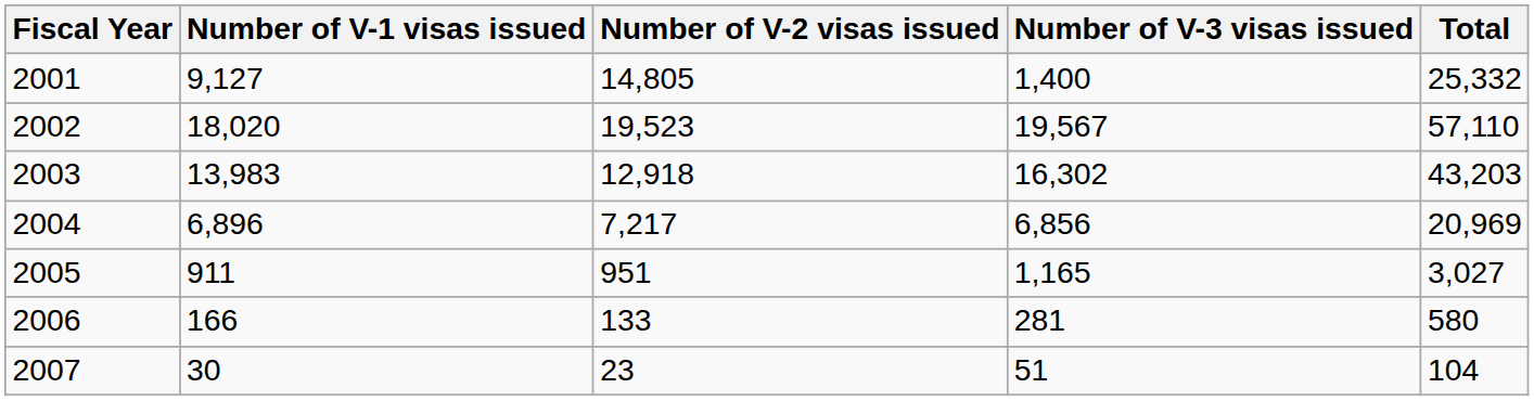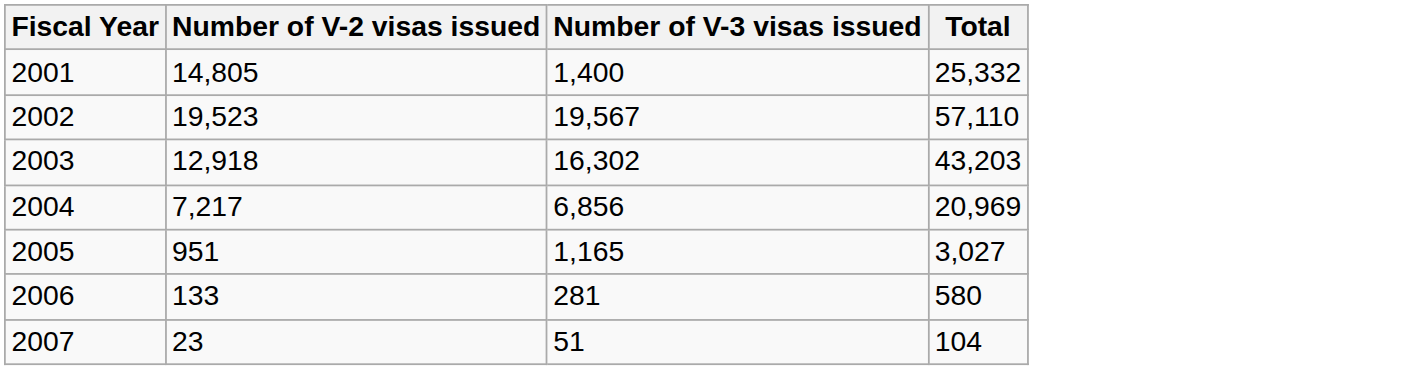 <table class="wikitable sortable" border="1">
 <tr>
 <th>Fiscal Year</th>
-<th>Number of V-1 visas issued</th>
 <th>Number of V-2 visas issued</th>
 <th>Number of V-3 visas issued</th>
 <th>Total</th>
 </tr>
 <tr>
 <td>2001</td>
-<td>9,127</td>
 <td>14,805</td>
 <td>1,400</td>
 <td>25,332</td>
 </tr>
 <tr>
 <td>2002</td>
-<td>18,020</td>
 <td>19,523</td>
 <td>19,567</td>
 <td>57,110</td>
 </tr>
 <tr>
 <td>2003</td>
-<td>13,983</td>
 <td>12,918</td>
 <td>16,302</td>
 <td>43,203</td>
 </tr>
 <tr>
 <td>2004</td>
-<td>6,896</td>
 <td>7,217</td>
 <td>6,856</td>
 <td>20,969</td>
 </tr>
 <tr>
 <td>2005</td>
-<td>911</td>
 <td>951</td>
 <td>1,165</td>
 <td>3,027</td>
 </tr>
 <tr>
 <td>2006</td>
-<td>166</td>
 <td>133</td>
 <td>281</td>
 <td>580</td>
 </tr>
 <tr>
 <td>2007</td>
-<td>30</td>
 <td>23</td>
 <td>51</td>
 <td>104</td>
 </tr>
 </table>
